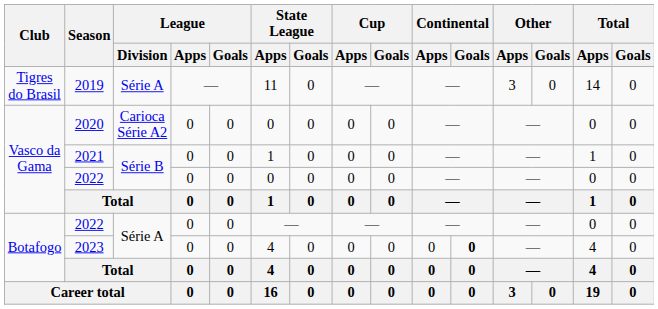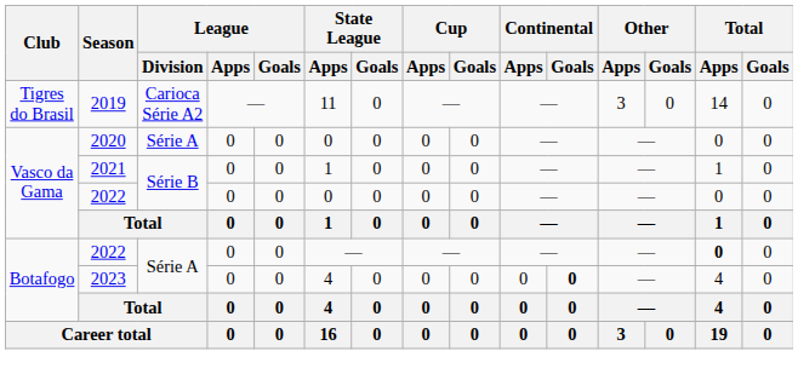 <table class="wikitable" style="text-align:center">
 <tr>
 <th rowspan="2">Club</th>
 <th rowspan="2">Season</th>
 <th colspan="3">League</th>
 <th colspan="2">State League</th>
 <th colspan="2">Cup</th>
 <th colspan="2">Continental</th>
 <th colspan="2">Other</th>
 <th colspan="2">Total</th>
 </tr>
 <tr>
 <th>Division</th>
 <th>Apps</th>
 <th>Goals</th>
 <th>Apps</th>
 <th>Goals</th>
 <th>Apps</th>
 <th>Goals</th>
 <th>Apps</th>
 <th>Goals</th>
 <th>Apps</th>
 <th>Goals</th>
 <th>Apps</th>
 <th>Goals</th>
 </tr>
 <tr>
 <td><a href='#'>Tigres do Brasil</a></td>
 <td><a href='#'>2019</a></td>
-<td><a href='#'>Série A</a></td>
+<td><a href='#'>Carioca Série A2</a></td>
 <td colspan="2">—</td>
 <td>11</td>
 <td>0</td>
 <td colspan="2">—</td>
 <td colspan="2">—</td>
 <td>3</td>
 <td>0</td>
 <td>14</td>
 <td>0</td>
 </tr>
 <tr>
 <td rowspan=4><a href='#'>Vasco da Gama</a></td>
 <td><a href='#'>2020</a></td>
-<td><a href='#'>Carioca Série A2</a></td>
+<td><a href='#'>Série A</a></td>
 <td>0</td>
 <td>0</td>
 <td>0</td>
 <td>0</td>
 <td>0</td>
 <td>0</td>
 <td colspan="2">—</td>
 <td colspan="2">—</td>
 <td>0</td>
 <td>0</td>
 </tr>
 <tr>
 <td><a href='#'>2021</a></td>
 <td rowspan=2><a href='#'>Série B</a></td>
 <td>0</td>
 <td>0</td>
 <td>1</td>
 <td>0</td>
 <td>0</td>
 <td>0</td>
 <td colspan="2">—</td>
 <td colspan="2">—</td>
 <td>1</td>
 <td>0</td>
 </tr>
 <tr>
 <td><a href='#'>2022</a></td>
 <td>0</td>
 <td>0</td>
 <td>0</td>
 <td>0</td>
 <td>0</td>
 <td>0</td>
 <td colspan="2">—</td>
 <td colspan="2">—</td>
 <td>0</td>
 <td>0</td>
 </tr>
 <tr>
 <th colspan=2>Total</th>
 <th>0</th>
 <th>0</th>
 <th>1</th>
 <th>0</th>
 <th>0</th>
 <th>0</th>
 <th colspan="2">—</th>
 <th colspan="2">—</th>
 <th>1</th>
 <th>0</th>
 </tr>
 <tr>
 <td rowspan=3><a href='#'>Botafogo</a></td>
 <td><a href='#'>2022</a></td>
 <td rowspan=2>Série A</td>
 <td>0</td>
 <td>0</td>
 <td colspan="2">—</td>
 <td colspan="2">—</td>
 <td colspan="2">—</td>
 <td colspan="2">—</td>
-<td>0</td>
+<td><strong>0</strong></td>
 <td>0</td>
 </tr>
 <tr>
 <td><a href='#'>2023</a></td>
 <td>0</td>
 <td>0</td>
 <td>4</td>
 <td>0</td>
 <td>0</td>
 <td>0</td>
 <td>0</td>
 <td><strong>0</strong></td>
 <td colspan="2">—</td>
 <td>4</td>
 <td>0</td>
 </tr>
 <tr>
 <th colspan=2>Total</th>
 <th>0</th>
 <th>0</th>
 <th>4</th>
 <th>0</th>
 <th>0</th>
 <th>0</th>
 <th>0</th>
 <th>0</th>
 <th colspan="2">—</th>
 <th>4</th>
 <th>0</th>
 </tr>
 <tr>
 <th colspan=3>Career total</th>
 <th>0</th>
 <th>0</th>
 <th>16</th>
 <th>0</th>
 <th>0</th>
 <th>0</th>
 <th>0</th>
 <th>0</th>
 <th>3</th>
 <th>0</th>
 <th>19</th>
 <th>0</th>
 </tr>
 </table>
